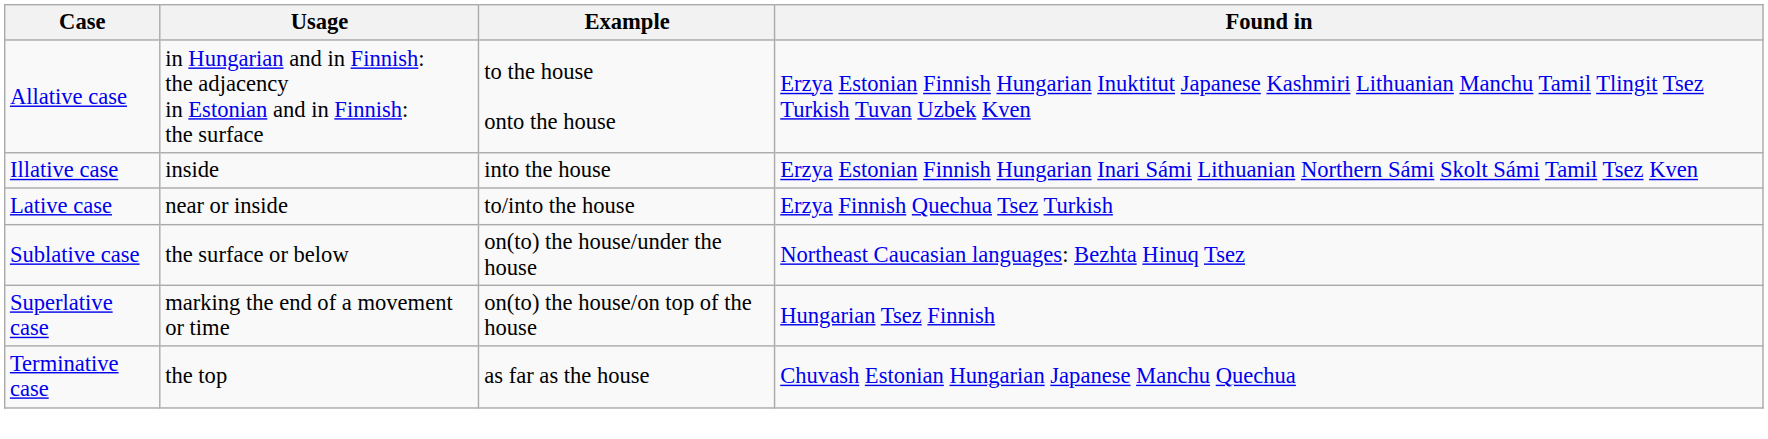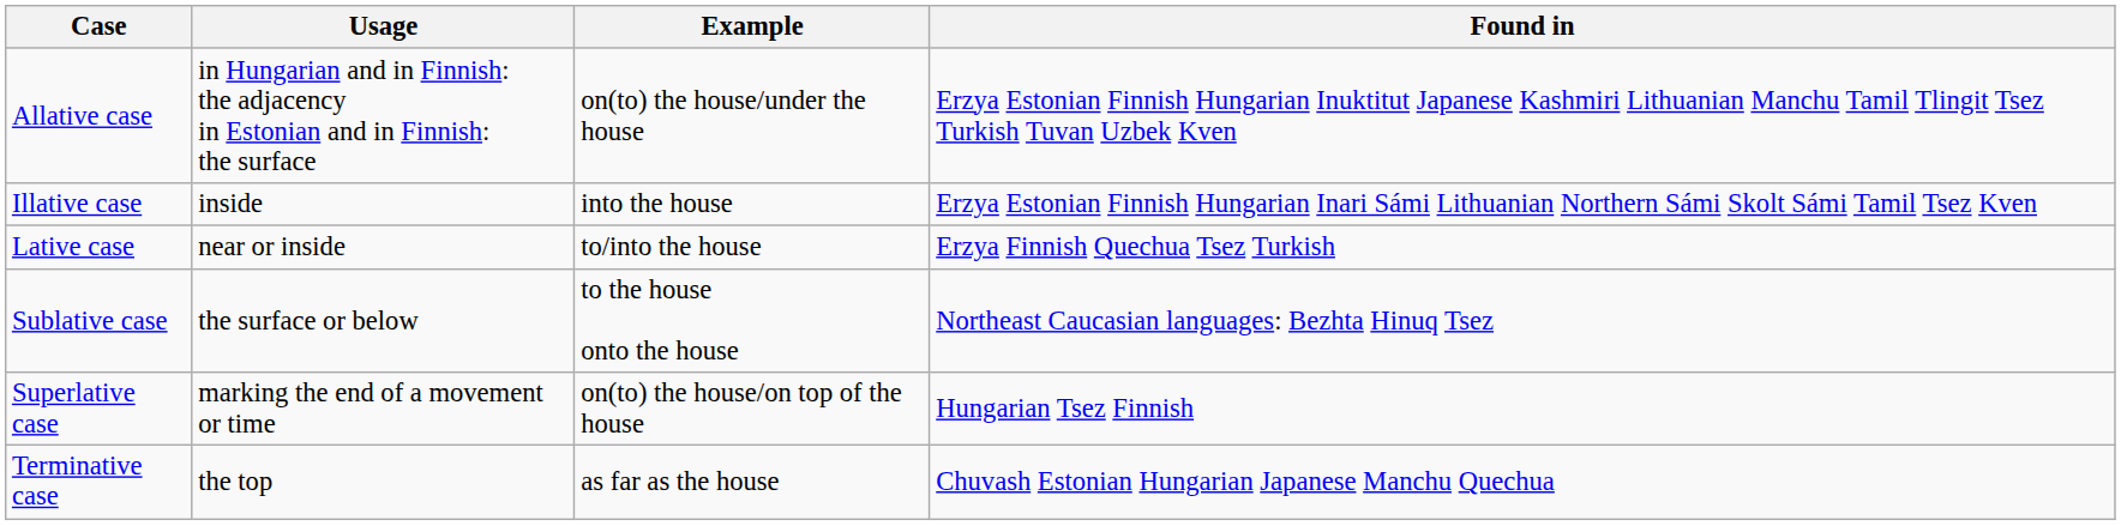 <table class="wikitable">
 <tr>
 <th>Case</th>
 <th>Usage</th>
 <th>Example</th>
 <th>Found in</th>
 </tr>
 <tr>
 <td><a href='#'>Allative case</a></td>
 <td>in <a href='#'>Hungarian</a> and in <a href='#'>Finnish</a>:<br>the adjacency<br>in <a href='#'>Estonian</a> and in <a href='#'>Finnish</a>:<br>the surface</td>
-<td>to the house<br><br>onto the house</td>
+<td>on(to) the house/under the house</td>
 <td><a href='#'>Erzya</a>  <a href='#'>Estonian</a>  <a href='#'>Finnish</a>  <a href='#'>Hungarian</a>  <a href='#'>Inuktitut</a>  <a href='#'>Japanese</a>  <a href='#'>Kashmiri</a>  <a href='#'>Lithuanian</a>  <a href='#'>Manchu</a>  <a href='#'>Tamil</a>  <a href='#'>Tlingit</a>  <a href='#'>Tsez</a>  <a href='#'>Turkish</a>  <a href='#'>Tuvan</a>  <a href='#'>Uzbek</a>  <a href='#'>Kven</a></td>
 </tr>
 <tr>
 <td><a href='#'>Illative case</a></td>
 <td>inside</td>
 <td>into the house</td>
 <td><a href='#'>Erzya</a>  <a href='#'>Estonian</a>  <a href='#'>Finnish</a>  <a href='#'>Hungarian</a>  <a href='#'>Inari Sámi</a>  <a href='#'>Lithuanian</a>  <a href='#'>Northern Sámi</a>  <a href='#'>Skolt Sámi</a>  <a href='#'>Tamil</a>  <a href='#'>Tsez</a>  <a href='#'>Kven</a></td>
 </tr>
 <tr>
 <td><a href='#'>Lative case</a></td>
 <td>near or inside</td>
 <td>to/into the house</td>
 <td><a href='#'>Erzya</a>  <a href='#'>Finnish</a>  <a href='#'>Quechua</a>  <a href='#'>Tsez</a>  <a href='#'>Turkish</a></td>
 </tr>
 <tr>
 <td><a href='#'>Sublative case</a></td>
 <td>the surface or below</td>
-<td>on(to) the house/under the house</td>
+<td>to the house<br><br>onto the house</td>
 <td><a href='#'>Northeast Caucasian languages</a>: <a href='#'>Bezhta</a>  <a href='#'>Hinuq</a>  <a href='#'>Tsez</a></td>
 </tr>
 <tr>
 <td><a href='#'>Superlative case</a></td>
 <td>marking the end of a movement or time</td>
 <td>on(to) the house/on top of the house</td>
 <td><a href='#'>Hungarian</a>  <a href='#'>Tsez</a>  <a href='#'>Finnish</a></td>
 </tr>
 <tr>
 <td><a href='#'>Terminative case</a></td>
 <td>the top</td>
 <td>as far as the house</td>
 <td><a href='#'>Chuvash</a>  <a href='#'>Estonian</a>  <a href='#'>Hungarian</a>  <a href='#'>Japanese</a>  <a href='#'>Manchu</a>  <a href='#'>Quechua</a></td>
 </tr>
 </table>
